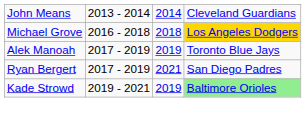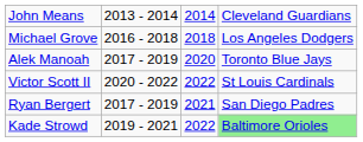 <table class="sortable wikitable">
 <tr>
 <td><a href='#'>John Means</a></td>
 <td>2013 - 2014</td>
 <td><a href='#'>2014</a></td>
 <td><a href='#'>Cleveland Guardians</a></td>
 </tr>
 <tr>
 <td><a href='#'>Michael Grove</a></td>
 <td>2016 - 2018</td>
 <td><a href='#'>2018</a></td>
-<td style="background: gold;"><a href='#'>Los Angeles Dodgers</a></td>
+<td><a href='#'>Los Angeles Dodgers</a></td>
 </tr>
 <tr>
 <td><a href='#'>Alek Manoah</a></td>
 <td>2017 - 2019</td>
-<td><a href='#'>2019</a></td>
+<td><a href='#'>2020</a></td>
 <td><a href='#'>Toronto Blue Jays</a></td>
+</tr>
+<tr>
+<td><a href='#'>Victor Scott II</a></td>
+<td>2020 - 2022</td>
+<td><a href='#'>2022</a></td>
+<td><a href='#'>St Louis Cardinals</a></td>
 </tr>
 <tr>
 <td><a href='#'>Ryan Bergert</a></td>
 <td>2017 - 2019</td>
 <td><a href='#'>2021</a></td>
 <td><a href='#'>San Diego Padres</a></td>
 </tr>
 <tr>
 <td><a href='#'>Kade Strowd</a></td>
 <td>2019 - 2021</td>
-<td><a href='#'>2019</a></td>
+<td><a href='#'>2022</a></td>
 <td style="background: lightgreen;"><a href='#'>Baltimore Orioles</a></td>
 </tr>
 </table>
